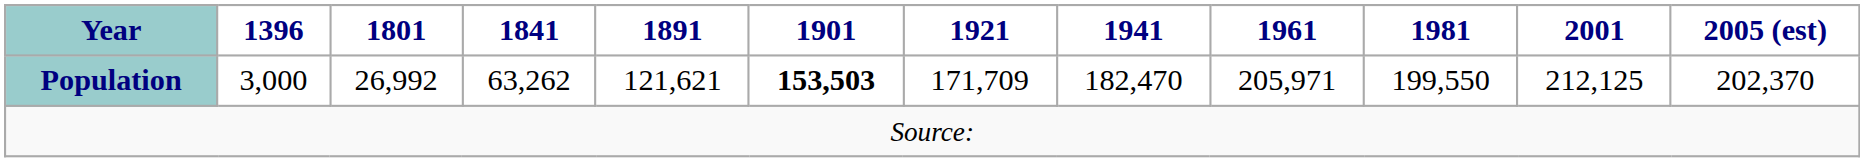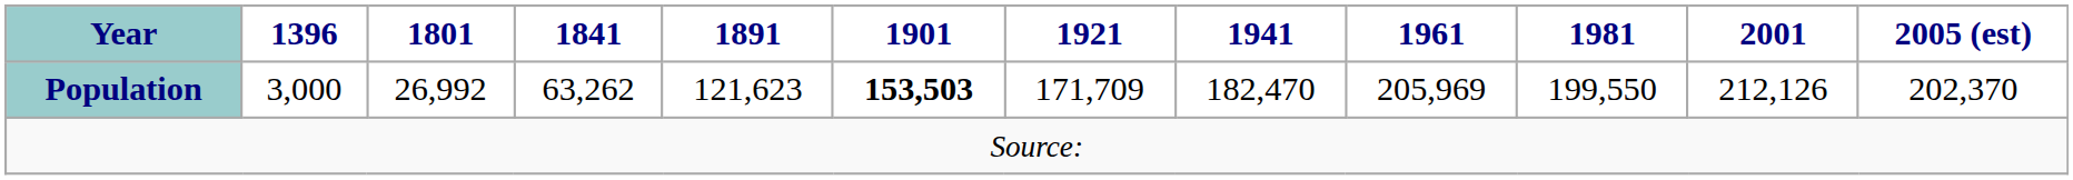 <table class="wikitable" style="font-size:90%;width:100%;border:0px;text-align:center;line-height:120%;">
 <tr>
 <th style="background: #99CCCC; color: #000080" height="17">Year</th>
 <th style="background: #FFFFFF; color:#000080;">1396</th>
 <th style="background: #FFFFFF; color:#000080;">1801</th>
 <th style="background: #FFFFFF; color:#000080;">1841</th>
 <th style="background: #FFFFFF; color:#000080;">1891</th>
 <th style="background: #FFFFFF; color:#000080;">1901</th>
 <th style="background: #FFFFFF; color:#000080;">1921</th>
 <th style="background: #FFFFFF; color:#000080;">1941</th>
 <th style="background: #FFFFFF; color:#000080;">1961</th>
 <th style="background: #FFFFFF; color:#000080;">1981</th>
 <th style="background: #FFFFFF; color:#000080;">2001</th>
 <th style="background: #FFFFFF; color:#000080;">2005 (est)</th>
 </tr>
 <tr>
 <th style="background: #99CCCC; color: #000080" height="17">Population</th>
 <td style="background: #FFFFFF; color: black;">3,000</td>
 <td style="background: #FFFFFF; color: black;">26,992</td>
 <td style="background: #FFFFFF; color: black;">63,262</td>
-<td style="background: #FFFFFF; color: black;">121,621</td>
+<td style="background: #FFFFFF; color: black;">121,623</td>
 <td style="background: #FFFFFF; color: black;"><strong>153,503</strong></td>
 <td style="background: #FFFFFF; color: black;">171,709</td>
 <td style="background: #FFFFFF; color: black;">182,470</td>
-<td style="background: #FFFFFF; color: black;">205,971</td>
+<td style="background: #FFFFFF; color: black;">205,969</td>
 <td style="background: #FFFFFF; color: black;">199,550</td>
-<td style="background: #FFFFFF; color: black;">212,125</td>
+<td style="background: #FFFFFF; color: black;">212,126</td>
 <td style="background: #FFFFFF; color: black;">202,370</td>
 </tr>
 <tr>
 <td colspan="14" style="text-align:center;font-size:90%;"><em>Source: </em></td>
 </tr>
 </table>
